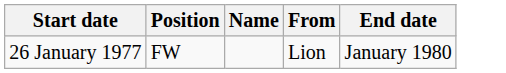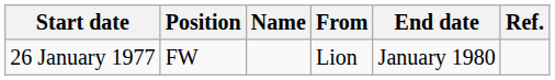 <table class="wikitable">
 <tr>
 <th>Start date</th>
 <th>Position</th>
 <th>Name</th>
 <th>From</th>
 <th>End date</th>
+<th>Ref.</th>
 </tr>
 <tr>
 <td>26 January 1977</td>
 <td>FW</td>
 <td></td>
 <td> Lion</td>
 <td>January 1980</td>
+<td></td>
 </tr>
 </table>
